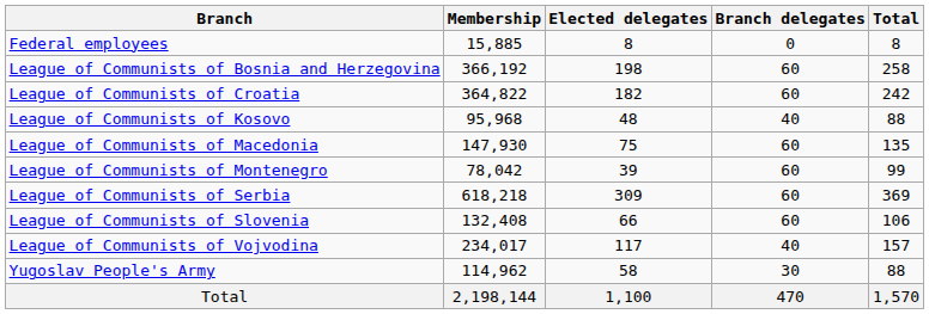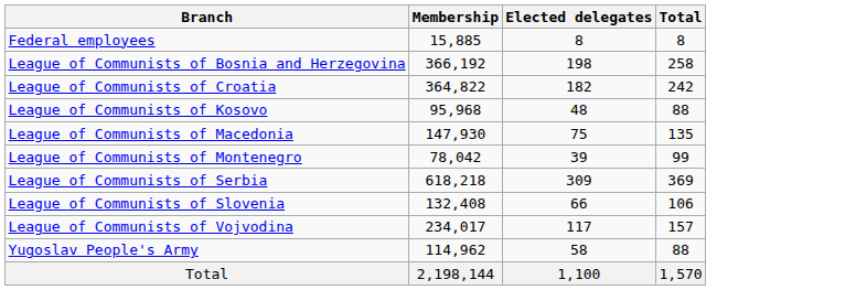 <table class="wikitable sortable static-row-numbers sticky-header sort-under col1left">
 <tr>
 <th scope=col>Branch</th>
 <th scope=col>Membership</th>
 <th scope=col>Elected delegates</th>
-<th scope=col>Branch delegates</th>
 <th scope=col>Total</th>
 </tr>
 <tr>
 <td><a href='#'>Federal employees</a></td>
 <td style="text-align: center;">15,885</td>
 <td style="text-align: center;">8</td>
-<td style="text-align: center;">0</td>
 <td style="text-align: center;">8</td>
 </tr>
 <tr>
 <td><a href='#'>League of Communists of Bosnia and Herzegovina</a></td>
 <td style="text-align: center;">366,192</td>
 <td style="text-align: center;">198</td>
-<td style="text-align: center;">60</td>
 <td style="text-align: center;">258</td>
 </tr>
 <tr>
 <td><a href='#'>League of Communists of Croatia</a></td>
 <td style="text-align: center;">364,822</td>
 <td style="text-align: center;">182</td>
-<td style="text-align: center;">60</td>
 <td style="text-align: center;">242</td>
 </tr>
 <tr>
 <td><a href='#'>League of Communists of Kosovo</a></td>
 <td style="text-align: center;">95,968</td>
 <td style="text-align: center;">48</td>
-<td style="text-align: center;">40</td>
 <td style="text-align: center;">88</td>
 </tr>
 <tr>
 <td><a href='#'>League of Communists of Macedonia</a></td>
 <td style="text-align: center;">147,930</td>
 <td style="text-align: center;">75</td>
-<td style="text-align: center;">60</td>
 <td style="text-align: center;">135</td>
 </tr>
 <tr>
 <td><a href='#'>League of Communists of Montenegro</a></td>
 <td style="text-align: center;">78,042</td>
 <td style="text-align: center;">39</td>
-<td style="text-align: center;">60</td>
 <td style="text-align: center;">99</td>
 </tr>
 <tr>
 <td><a href='#'>League of Communists of Serbia</a></td>
 <td style="text-align: center;">618,218</td>
 <td style="text-align: center;">309</td>
-<td style="text-align: center;">60</td>
 <td style="text-align: center;">369</td>
 </tr>
 <tr>
 <td><a href='#'>League of Communists of Slovenia</a></td>
 <td style="text-align: center;">132,408</td>
 <td style="text-align: center;">66</td>
-<td style="text-align: center;">60</td>
 <td style="text-align: center;">106</td>
 </tr>
 <tr>
 <td><a href='#'>League of Communists of Vojvodina</a></td>
 <td style="text-align: center;">234,017</td>
 <td style="text-align: center;">117</td>
-<td style="text-align: center;">40</td>
 <td style="text-align: center;">157</td>
 </tr>
 <tr>
 <td><a href='#'>Yugoslav People's Army</a></td>
 <td style="text-align: center;">114,962</td>
 <td style="text-align: center;">58</td>
-<td style="text-align: center;">30</td>
 <td style="text-align: center;">88</td>
 </tr>
 <tr>
 <th scope="row" style="font-weight:normal;">Total</th>
 <th scope="row" style="font-weight:normal;">2,198,144</th>
 <th scope="row" style="font-weight:normal;">1,100</th>
-<th scope="row" style="font-weight:normal;">470</th>
 <th scope="row" style="font-weight:normal;">1,570</th>
 </tr>
 </table>
